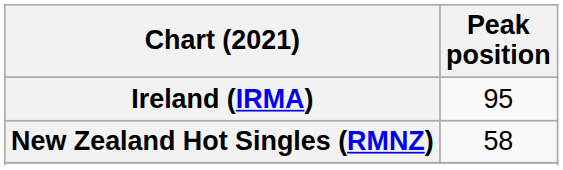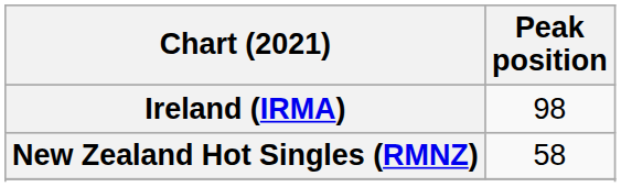 <table class="wikitable sortable plainrowheaders" style="text-align:center">
 <tr>
 <th scope="col">Chart (2021)</th>
 <th scope="col">Peak<br>position</th>
 </tr>
 <tr>
 <th scope="row">Ireland (<a href='#'>IRMA</a>)</th>
-<td>95</td>
+<td>98</td>
 </tr>
 <tr>
 <th scope="row">New Zealand Hot Singles (<a href='#'>RMNZ</a>)</th>
 <td>58</td>
 </tr>
 <tr>
 </tr>
 <tr>
 </tr>
 </table>
